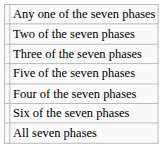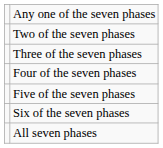 <table class="wikitable">
 <tr>
 <td></td>
 <td>Any one of the seven phases</td>
 </tr>
 <tr>
 <td></td>
 <td>Two of the seven phases</td>
 </tr>
 <tr>
 <td></td>
 <td>Three of the seven phases</td>
 </tr>
 <tr>
 <td></td>
-<td>Five of the seven phases</td>
+<td>Four of the seven phases</td>
 </tr>
 <tr>
 <td></td>
-<td>Four of the seven phases</td>
+<td>Five of the seven phases</td>
 </tr>
 <tr>
 <td></td>
 <td>Six of the seven phases</td>
 </tr>
 <tr>
 <td></td>
 <td>All seven phases</td>
 </tr>
 </table>
